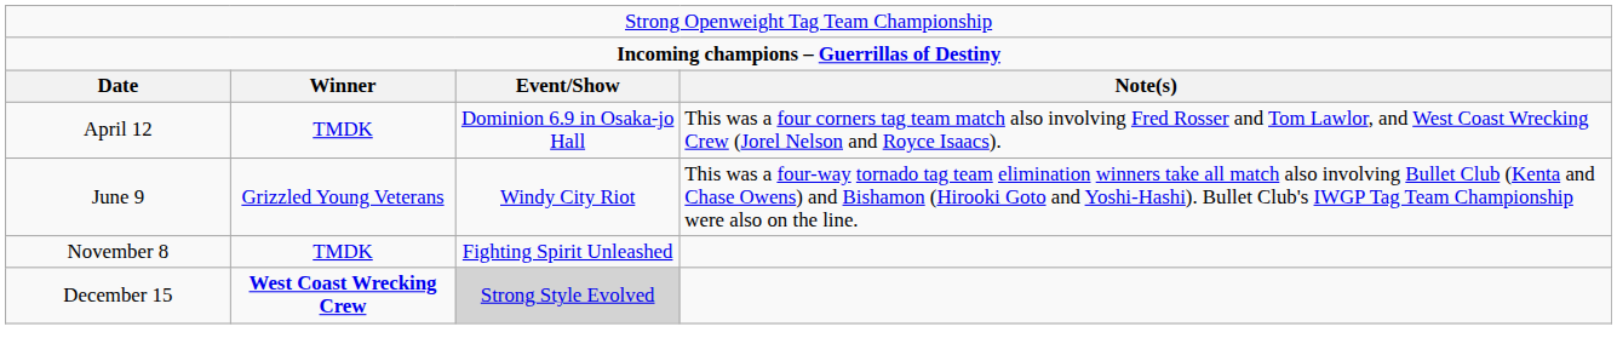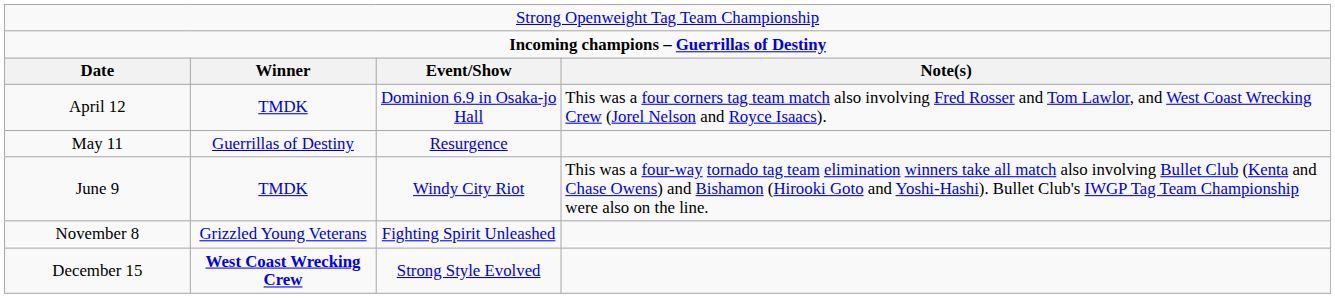 <table class="wikitable" style="text-align:center; width:100%;">
 <tr>
 <td colspan="4" style="text-align: center;"><a href='#'>Strong Openweight Tag Team Championship</a></td>
 </tr>
 <tr>
 <td colspan="4" style="text-align: center;"><strong>Incoming champions – <a href='#'>Guerrillas of Destiny</a> </strong></td>
 </tr>
 <tr>
 <th width=14%>Date</th>
 <th width=14%>Winner</th>
 <th width=14%>Event/Show</th>
 <th width=58%>Note(s)</th>
 </tr>
 <tr>
 <td>April 12</td>
 <td><a href='#'>TMDK</a><br></td>
 <td><a href='#'>Dominion 6.9 in Osaka-jo Hall</a></td>
 <td align=left>This was a <a href='#'>four corners tag team match</a> also involving <a href='#'>Fred Rosser</a> and <a href='#'>Tom Lawlor</a>, and <a href='#'>West Coast Wrecking Crew</a> (<a href='#'>Jorel Nelson</a> and <a href='#'>Royce Isaacs</a>).</td>
 </tr>
 <tr>
+<td>May 11</td>
+<td><a href='#'>Guerrillas of Destiny</a> </td>
+<td><a href='#'>Resurgence</a></td>
+<td></td>
+</tr>
+<tr>
 <td>June 9</td>
-<td><a href='#'>Grizzled Young Veterans</a><br></td>
+<td><a href='#'>TMDK</a><br></td>
 <td><a href='#'>Windy City Riot</a></td>
 <td align=left>This was a <a href='#'>four-way</a> <a href='#'>tornado tag team</a> <a href='#'>elimination</a> <a href='#'>winners take all match</a> also involving <a href='#'>Bullet Club</a> (<a href='#'>Kenta</a> and <a href='#'>Chase Owens</a>) and <a href='#'>Bishamon</a> (<a href='#'>Hirooki Goto</a> and <a href='#'>Yoshi-Hashi</a>). Bullet Club's <a href='#'>IWGP Tag Team Championship</a> were also on the line.</td>
 </tr>
 <tr>
 <td>November 8</td>
-<td><a href='#'>TMDK</a><br></td>
+<td><a href='#'>Grizzled Young Veterans</a><br></td>
 <td><a href='#'>Fighting Spirit Unleashed</a></td>
 <td></td>
 </tr>
 <tr>
 <td>December 15</td>
 <td><strong><a href='#'>West Coast Wrecking Crew</a><br></strong></td>
-<td style="background: lightgrey;"><a href='#'>Strong Style Evolved</a></td>
+<td><a href='#'>Strong Style Evolved</a></td>
 <td></td>
 </tr>
 </table>
